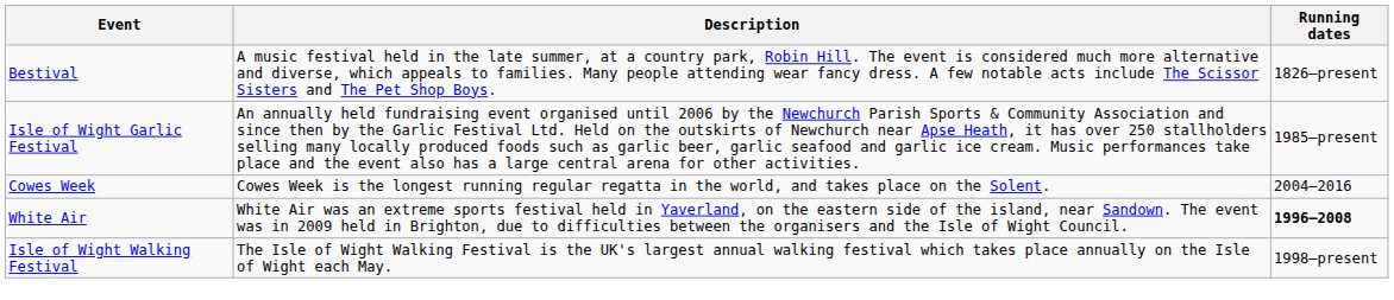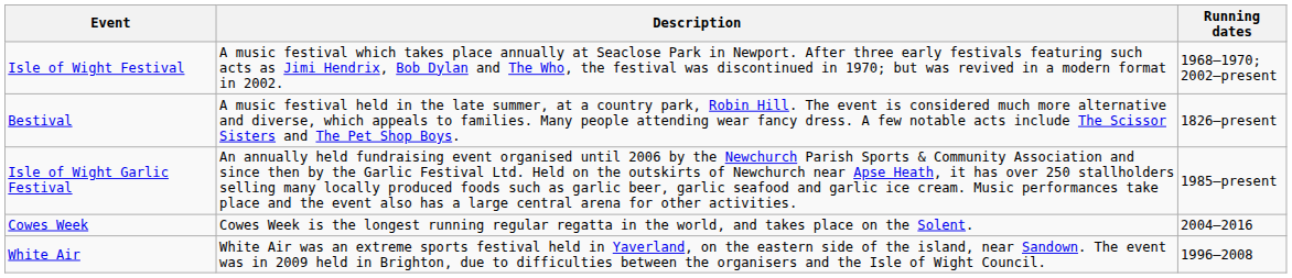 <table class="wikitable">
 <tr>
 <th width=200>Event</th>
 <th>Description</th>
 <th width=100>Running dates</th>
+</tr>
+<tr>
+<td><a href='#'>Isle of Wight Festival</a></td>
+<td>A music festival which takes place annually at Seaclose Park in Newport. After three early festivals featuring such acts as <a href='#'>Jimi Hendrix</a>, <a href='#'>Bob Dylan</a> and <a href='#'>The Who</a>, the festival was discontinued in 1970; but was revived in a modern format in 2002.</td>
+<td>1968–1970;<br>2002–present</td>
 </tr>
 <tr>
 <td><a href='#'>Bestival</a></td>
 <td>A music festival held in the late summer, at a country park, <a href='#'>Robin Hill</a>. The event is considered much more alternative and diverse, which appeals to families. Many people attending wear fancy dress. A few notable acts include <a href='#'>The Scissor Sisters</a> and <a href='#'>The Pet Shop Boys</a>.</td>
 <td>1826–present</td>
 </tr>
 <tr>
 <td><a href='#'>Isle of Wight Garlic Festival</a></td>
 <td>An annually held fundraising event organised until 2006 by the <a href='#'>Newchurch</a> Parish Sports & Community Association and since then by the Garlic Festival Ltd. Held on the outskirts of Newchurch near <a href='#'>Apse Heath</a>, it has over 250 stallholders selling many locally produced foods such as garlic beer, garlic seafood and garlic ice cream. Music performances take place and the event also has a large central arena for other activities.</td>
 <td>1985–present</td>
 </tr>
 <tr>
 <td><a href='#'>Cowes Week</a></td>
 <td>Cowes Week is the longest running regular regatta in the world, and takes place on the <a href='#'>Solent</a>.</td>
 <td>2004–2016</td>
 </tr>
 <tr>
 <td><a href='#'>White Air</a></td>
 <td>White Air was an extreme sports festival held in <a href='#'>Yaverland</a>, on the eastern side of the island, near <a href='#'>Sandown</a>. The event was in 2009 held in Brighton, due to difficulties between the organisers and the Isle of Wight Council.</td>
-<td><strong>1996–2008</strong></td>
-</tr>
-<tr>
-<td><a href='#'>Isle of Wight Walking Festival</a></td>
-<td>The Isle of Wight Walking Festival is the UK's largest annual walking festival which takes place annually on the Isle of Wight each May.</td>
-<td>1998–present</td>
+<td>1996–2008</td>
 </tr>
 </table>
